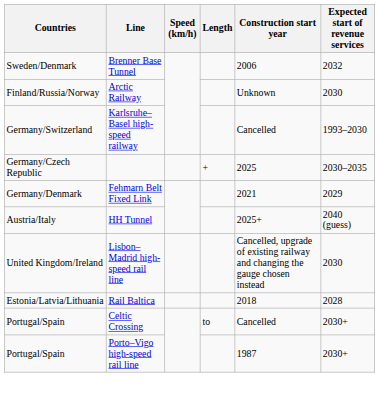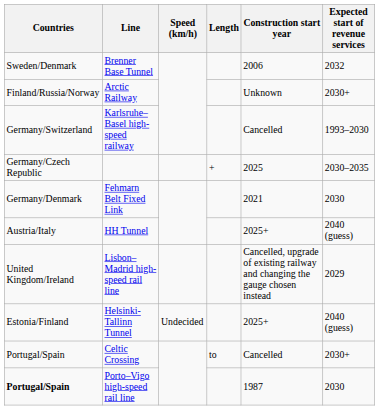 <table class="wikitable sortable">
 <tr>
 <th>Countries</th>
 <th>Line</th>
 <th>Speed (km/h)</th>
 <th>Length</th>
 <th>Construction start year</th>
 <th>Expected start of revenue services</th>
 </tr>
 <tr>
 <td>Sweden/Denmark</td>
 <td><a href='#'>Brenner Base Tunnel</a></td>
 <td rowspan="3"></td>
 <td></td>
 <td>2006</td>
 <td>2032</td>
 </tr>
 <tr>
 <td>Finland/Russia/Norway</td>
 <td><a href='#'>Arctic Railway</a></td>
 <td></td>
 <td>Unknown</td>
-<td>2030</td>
+<td>2030+</td>
 </tr>
 <tr>
 <td>Germany/Switzerland</td>
 <td><a href='#'>Karlsruhe–Basel high-speed railway</a></td>
 <td></td>
 <td>Cancelled</td>
 <td>1993–2030</td>
 </tr>
 <tr>
 <td>Germany/Czech Republic</td>
 <td></td>
 <td></td>
 <td>+</td>
 <td>2025</td>
 <td>2030–2035</td>
 </tr>
 <tr>
 <td>Germany/Denmark</td>
 <td><a href='#'>Fehmarn Belt Fixed Link</a></td>
 <td rowspan="2"></td>
 <td></td>
 <td>2021</td>
-<td>2029</td>
+<td>2030</td>
 </tr>
 <tr>
 <td>Austria/Italy</td>
 <td><a href='#'>HH Tunnel</a></td>
 <td></td>
 <td>2025+</td>
 <td>2040 (guess)</td>
 </tr>
 <tr>
 <td>United Kingdom/Ireland</td>
 <td><a href='#'>Lisbon–Madrid high-speed rail line</a></td>
 <td></td>
 <td></td>
 <td>Cancelled, upgrade of existing railway and changing the gauge chosen instead</td>
-<td>2030</td>
+<td>2029</td>
 </tr>
 <tr>
-<td>Estonia/Latvia/Lithuania</td>
-<td><a href='#'>Rail Baltica</a></td>
+<td>Estonia/Finland</td>
+<td><a href='#'>Helsinki-Tallinn Tunnel</a></td>
+<td>Undecided</td>
 <td></td>
-<td></td>
-<td>2018</td>
-<td>2028</td>
+<td>2025+</td>
+<td>2040 (guess)</td>
 </tr>
 <tr>
 <td>Portugal/Spain</td>
 <td><a href='#'>Celtic Crossing</a></td>
 <td rowspan="2"></td>
 <td> to </td>
 <td>Cancelled</td>
 <td>2030+</td>
 </tr>
 <tr>
-<td>Portugal/Spain</td>
+<td><strong>Portugal/Spain</strong></td>
 <td><a href='#'>Porto–Vigo high-speed rail line</a></td>
 <td></td>
 <td>1987</td>
-<td>2030+</td>
+<td>2030</td>
 </tr>
 </table>
